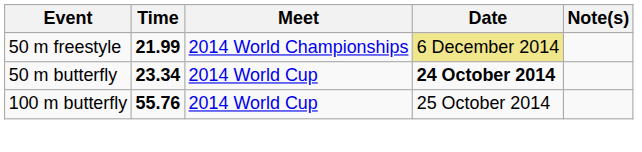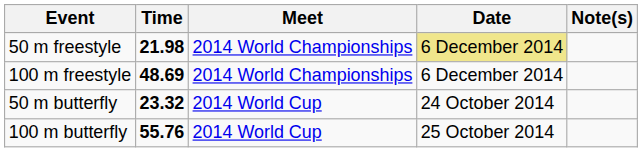 <table class="wikitable">
 <tr>
 <th>Event</th>
 <th>Time</th>
 <th>Meet</th>
 <th>Date</th>
 <th>Note(s)</th>
 </tr>
 <tr>
 <td>50 m freestyle</td>
-<td><strong>21.99</strong></td>
+<td><strong>21.98</strong></td>
 <td><a href='#'>2014 World Championships</a></td>
 <td style="background: khaki;">6 December 2014</td>
 <td></td>
 </tr>
 <tr>
+<td>100 m freestyle</td>
+<td><strong>48.69</strong></td>
+<td><a href='#'>2014 World Championships</a></td>
+<td>6 December 2014</td>
+<td></td>
+</tr>
+<tr>
 <td>50 m butterfly</td>
-<td><strong>23.34</strong></td>
+<td><strong>23.32</strong></td>
 <td><a href='#'>2014 World Cup</a></td>
-<td><strong>24 October 2014</strong></td>
+<td>24 October 2014</td>
 <td></td>
 </tr>
 <tr>
 <td>100 m butterfly</td>
 <td><strong>55.76</strong></td>
 <td><a href='#'>2014 World Cup</a></td>
 <td>25 October 2014</td>
 <td></td>
 </tr>
 </table>
